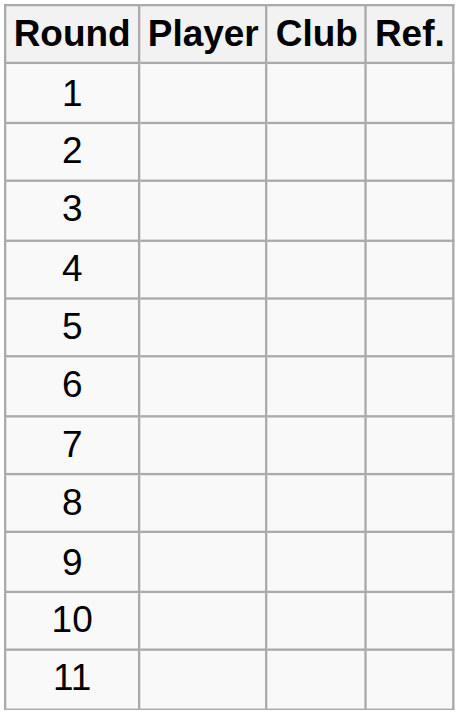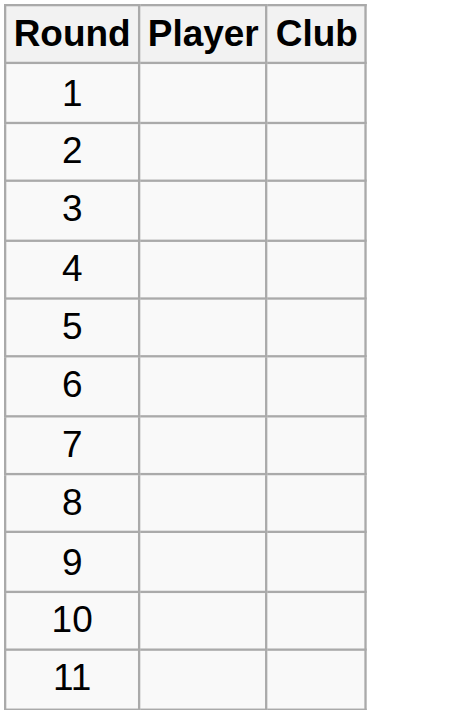 <table class="wikitable sortable" style="text-align:left">
 <tr>
 <th>Round</th>
 <th>Player</th>
 <th>Club</th>
-<th class="unsortable">Ref.</th>
 </tr>
 <tr>
 <td style="text-align: center;" div>1</td>
-<td></td>
 <td></td>
 <td></td>
 </tr>
 <tr>
 <td style="text-align: center;" div>2</td>
 <td></td>
 <td></td>
-<td></td>
 </tr>
 <tr>
 <td style="text-align: center;" div>3</td>
-<td></td>
 <td></td>
 <td></td>
 </tr>
 <tr>
 <td style="text-align: center;" div>4</td>
 <td></td>
 <td></td>
-<td></td>
 </tr>
 <tr>
 <td style="text-align: center;" div>5</td>
-<td></td>
 <td></td>
 <td></td>
 </tr>
 <tr>
 <td style="text-align: center;" div>6</td>
 <td></td>
 <td></td>
-<td></td>
 </tr>
 <tr>
 <td style="text-align: center;" div>7</td>
-<td></td>
 <td></td>
 <td></td>
 </tr>
 <tr>
 <td style="text-align: center;" div>8</td>
 <td></td>
 <td></td>
-<td></td>
 </tr>
 <tr>
 <td style="text-align: center;" div>9</td>
-<td></td>
 <td></td>
 <td></td>
 </tr>
 <tr>
 <td style="text-align: center;" div>10</td>
 <td></td>
 <td></td>
-<td></td>
 </tr>
 <tr>
 <td style="text-align: center;" div>11</td>
 <td></td>
 <td></td>
-<td></td>
 </tr>
 </table>
